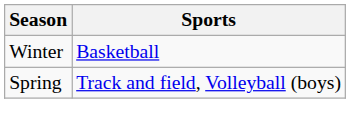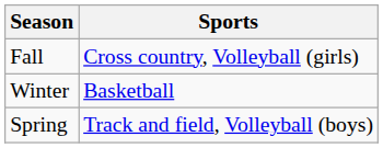 <table class="wikitable">
 <tr>
 <th>Season</th>
 <th>Sports</th>
+</tr>
+<tr>
+<td>Fall</td>
+<td><a href='#'>Cross country</a>, <a href='#'>Volleyball</a> (girls)</td>
 </tr>
 <tr>
 <td>Winter</td>
 <td><a href='#'>Basketball</a></td>
 </tr>
 <tr>
 <td>Spring</td>
 <td><a href='#'>Track and field</a>, <a href='#'>Volleyball</a> (boys)</td>
 </tr>
 </table>
